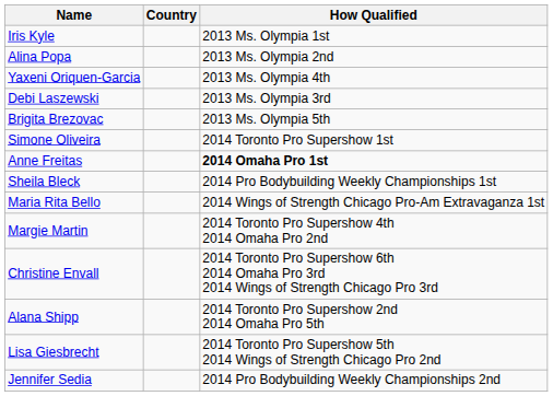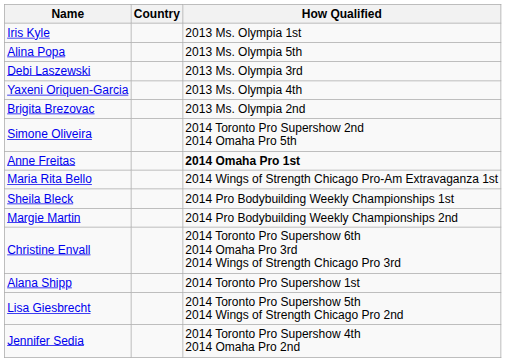 <table class="wikitable">
 <tr>
 <th>Name</th>
 <th>Country</th>
 <th>How Qualified</th>
 </tr>
 <tr>
 <td><a href='#'>Iris Kyle</a></td>
 <td></td>
 <td>2013 Ms. Olympia 1st</td>
 </tr>
 <tr>
 <td><a href='#'>Alina Popa</a></td>
 <td></td>
-<td>2013 Ms. Olympia 2nd</td>
+<td>2013 Ms. Olympia 5th</td>
+</tr>
+<tr>
+<td><a href='#'>Debi Laszewski</a></td>
+<td></td>
+<td>2013 Ms. Olympia 3rd</td>
 </tr>
 <tr>
 <td><a href='#'>Yaxeni Oriquen-Garcia</a></td>
 <td></td>
 <td>2013 Ms. Olympia 4th</td>
 </tr>
 <tr>
-<td><a href='#'>Debi Laszewski</a></td>
-<td></td>
-<td>2013 Ms. Olympia 3rd</td>
-</tr>
-<tr>
 <td><a href='#'>Brigita Brezovac</a></td>
 <td></td>
-<td>2013 Ms. Olympia 5th</td>
+<td>2013 Ms. Olympia 2nd</td>
 </tr>
 <tr>
 <td><a href='#'>Simone Oliveira</a></td>
 <td></td>
-<td>2014 Toronto Pro Supershow 1st</td>
+<td>2014 Toronto Pro Supershow 2nd<br>2014 Omaha Pro 5th</td>
 </tr>
 <tr>
 <td><a href='#'>Anne Freitas</a></td>
 <td></td>
 <td><strong>2014 Omaha Pro 1st</strong></td>
 </tr>
 <tr>
+<td><a href='#'>Maria Rita Bello</a></td>
+<td></td>
+<td>2014 Wings of Strength Chicago Pro-Am Extravaganza 1st</td>
+</tr>
+<tr>
 <td><a href='#'>Sheila Bleck</a></td>
 <td></td>
 <td>2014 Pro Bodybuilding Weekly Championships 1st</td>
 </tr>
 <tr>
-<td><a href='#'>Maria Rita Bello</a></td>
-<td></td>
-<td>2014 Wings of Strength Chicago Pro-Am Extravaganza 1st</td>
-</tr>
-<tr>
 <td><a href='#'>Margie Martin</a></td>
 <td></td>
-<td>2014 Toronto Pro Supershow 4th<br>2014 Omaha Pro 2nd</td>
+<td>2014 Pro Bodybuilding Weekly Championships 2nd</td>
 </tr>
 <tr>
 <td><a href='#'>Christine Envall</a></td>
 <td></td>
 <td>2014 Toronto Pro Supershow 6th<br>2014 Omaha Pro 3rd<br>2014 Wings of Strength Chicago Pro 3rd</td>
 </tr>
 <tr>
 <td><a href='#'>Alana Shipp</a></td>
 <td></td>
-<td>2014 Toronto Pro Supershow 2nd<br>2014 Omaha Pro 5th</td>
+<td>2014 Toronto Pro Supershow 1st</td>
 </tr>
 <tr>
 <td><a href='#'>Lisa Giesbrecht</a></td>
 <td></td>
 <td>2014 Toronto Pro Supershow 5th<br>2014 Wings of Strength Chicago Pro 2nd</td>
 </tr>
 <tr>
 <td><a href='#'>Jennifer Sedia</a></td>
 <td></td>
-<td>2014 Pro Bodybuilding Weekly Championships 2nd</td>
+<td>2014 Toronto Pro Supershow 4th<br>2014 Omaha Pro 2nd</td>
 </tr>
 </table>
